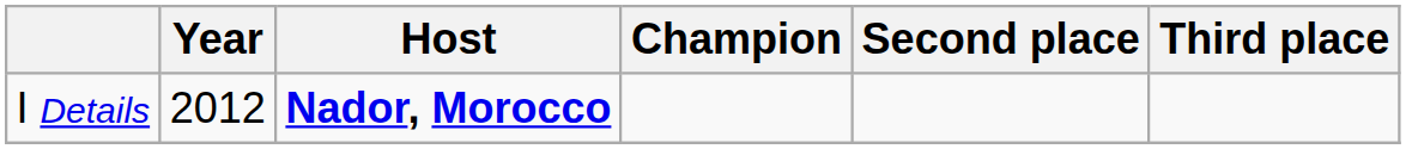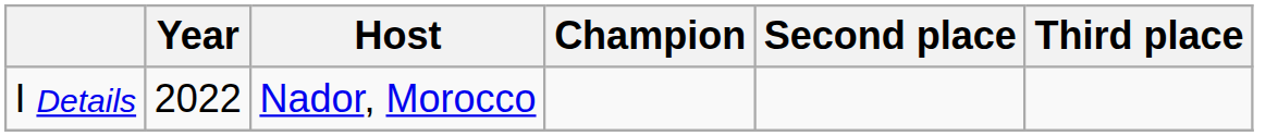 <table class="wikitable">
 <tr>
 <th></th>
 <th>Year</th>
 <th>Host</th>
 <th>Champion</th>
 <th>Second place</th>
 <th>Third place</th>
 </tr>
 <tr>
 <td align="right">I <small><em><a href='#'>Details</a></em></small></td>
-<td>2012</td>
-<td><strong><a href='#'>Nador</a>, <a href='#'>Morocco</a></strong></td>
+<td>2022</td>
+<td><a href='#'>Nador</a>, <a href='#'>Morocco</a></td>
 <td><strong></strong></td>
 <td></td>
 <td></td>
 </tr>
 <tr>
 </tr>
 </table>
